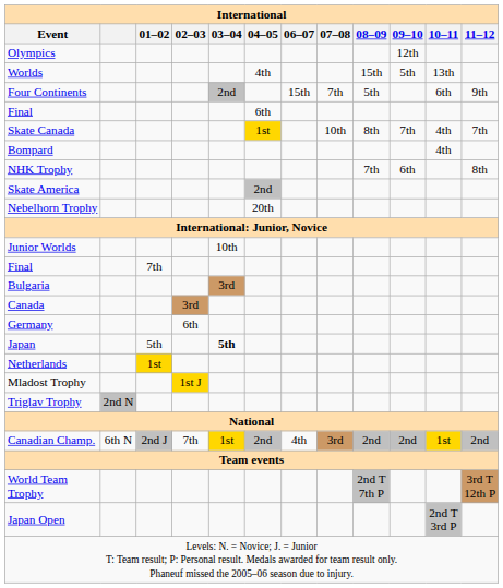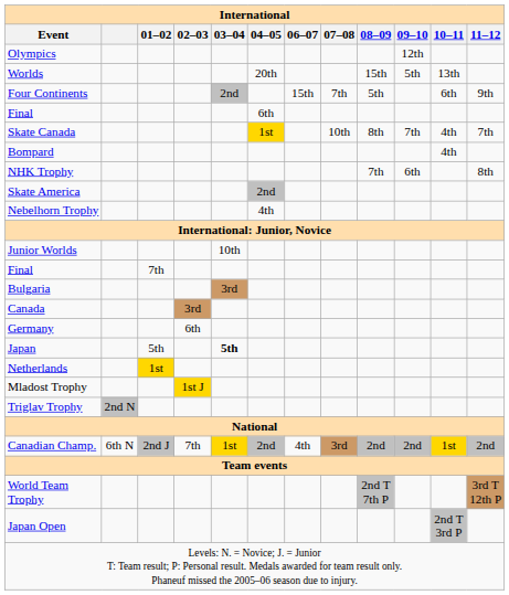 <table class="wikitable" style="text-align:center">
 <tr>
 <th style="background-color: #ffdead; " colspan=13 align=center>International</th>
 </tr>
 <tr>
 <th>Event</th>
 <th></th>
 <th>01–02</th>
 <th>02–03</th>
 <th>03–04</th>
 <th>04–05</th>
 <th>06–07</th>
 <th>07–08</th>
 <th><a href='#'>08–09</a></th>
 <th><a href='#'>09–10</a></th>
 <th><a href='#'>10–11</a></th>
 <th><a href='#'>11–12</a></th>
 </tr>
 <tr>
 <td align=left><a href='#'>Olympics</a></td>
 <td></td>
 <td></td>
 <td></td>
 <td></td>
 <td></td>
 <td></td>
 <td></td>
 <td></td>
 <td>12th</td>
 <td></td>
 <td></td>
 </tr>
 <tr>
 <td align=left><a href='#'>Worlds</a></td>
 <td></td>
 <td></td>
 <td></td>
 <td></td>
-<td>4th</td>
+<td>20th</td>
 <td></td>
 <td></td>
 <td>15th</td>
 <td>5th</td>
 <td>13th</td>
 <td></td>
 </tr>
 <tr>
 <td align=left><a href='#'>Four Continents</a></td>
 <td></td>
 <td></td>
 <td></td>
 <td bgcolor=silver>2nd</td>
 <td></td>
 <td>15th</td>
 <td>7th</td>
 <td>5th</td>
 <td></td>
 <td>6th</td>
 <td>9th</td>
 </tr>
 <tr>
 <td align=left> <a href='#'>Final</a></td>
 <td></td>
 <td></td>
 <td></td>
 <td></td>
 <td>6th</td>
 <td></td>
 <td></td>
 <td></td>
 <td></td>
 <td></td>
 <td></td>
 </tr>
 <tr>
 <td align=left> <a href='#'>Skate Canada</a></td>
 <td></td>
 <td></td>
 <td></td>
 <td></td>
 <td bgcolor=gold>1st</td>
 <td></td>
 <td>10th</td>
 <td>8th</td>
 <td>7th</td>
 <td>4th</td>
 <td>7th</td>
 </tr>
 <tr>
 <td align=left> <a href='#'>Bompard</a></td>
 <td></td>
 <td></td>
 <td></td>
 <td></td>
 <td></td>
 <td></td>
 <td></td>
 <td></td>
 <td></td>
 <td>4th</td>
 <td></td>
 </tr>
 <tr>
 <td align=left> <a href='#'>NHK Trophy</a></td>
 <td></td>
 <td></td>
 <td></td>
 <td></td>
 <td></td>
 <td></td>
 <td></td>
 <td>7th</td>
 <td>6th</td>
 <td></td>
 <td>8th</td>
 </tr>
 <tr>
 <td align=left> <a href='#'>Skate America</a></td>
 <td></td>
 <td></td>
 <td></td>
 <td></td>
 <td bgcolor=silver>2nd</td>
 <td></td>
 <td></td>
 <td></td>
 <td></td>
 <td></td>
 <td></td>
 </tr>
 <tr>
 <td align=left><a href='#'>Nebelhorn Trophy</a></td>
 <td></td>
 <td></td>
 <td></td>
 <td></td>
-<td>20th</td>
+<td>4th</td>
 <td></td>
 <td></td>
 <td></td>
 <td></td>
 <td></td>
 <td></td>
 </tr>
 <tr>
 <th style="background-color: #ffdead; " colspan=13 align=center>International: Junior, Novice</th>
 </tr>
 <tr>
 <td align=left><a href='#'>Junior Worlds</a></td>
 <td></td>
 <td></td>
 <td></td>
 <td>10th</td>
 <td></td>
 <td></td>
 <td></td>
 <td></td>
 <td></td>
 <td></td>
 <td></td>
 </tr>
 <tr>
 <td align=left> <a href='#'>Final</a></td>
 <td></td>
 <td>7th</td>
 <td></td>
 <td></td>
 <td></td>
 <td></td>
 <td></td>
 <td></td>
 <td></td>
 <td></td>
 <td></td>
 </tr>
 <tr>
 <td align=left> <a href='#'>Bulgaria</a></td>
 <td></td>
 <td></td>
 <td></td>
 <td bgcolor=cc9966>3rd</td>
 <td></td>
 <td></td>
 <td></td>
 <td></td>
 <td></td>
 <td></td>
 <td></td>
 </tr>
 <tr>
 <td align=left> <a href='#'>Canada</a></td>
 <td></td>
 <td></td>
 <td bgcolor=cc9966>3rd</td>
 <td></td>
 <td></td>
 <td></td>
 <td></td>
 <td></td>
 <td></td>
 <td></td>
 <td></td>
 </tr>
 <tr>
 <td align=left> <a href='#'>Germany</a></td>
 <td></td>
 <td></td>
 <td>6th</td>
 <td></td>
 <td></td>
 <td></td>
 <td></td>
 <td></td>
 <td></td>
 <td></td>
 <td></td>
 </tr>
 <tr>
 <td align=left> <a href='#'>Japan</a></td>
 <td></td>
 <td>5th</td>
 <td></td>
 <td><strong>5th</strong></td>
 <td></td>
 <td></td>
 <td></td>
 <td></td>
 <td></td>
 <td></td>
 <td></td>
 </tr>
 <tr>
 <td align=left> <a href='#'>Netherlands</a></td>
 <td></td>
 <td bgcolor=gold>1st</td>
 <td></td>
 <td></td>
 <td></td>
 <td></td>
 <td></td>
 <td></td>
 <td></td>
 <td></td>
 <td></td>
 </tr>
 <tr>
 <td align=left>Mladost Trophy</td>
 <td></td>
 <td></td>
 <td bgcolor=gold>1st J</td>
 <td></td>
 <td></td>
 <td></td>
 <td></td>
 <td></td>
 <td></td>
 <td></td>
 <td></td>
 </tr>
 <tr>
 <td align=left><a href='#'>Triglav Trophy</a></td>
 <td bgcolor=silver>2nd N</td>
 <td></td>
 <td></td>
 <td></td>
 <td></td>
 <td></td>
 <td></td>
 <td></td>
 <td></td>
 <td></td>
 <td></td>
 </tr>
 <tr>
 <th style="background-color: #ffdead; " colspan=13 align=center>National</th>
 </tr>
 <tr>
 <td align=left><a href='#'>Canadian Champ.</a></td>
 <td>6th N</td>
 <td bgcolor=silver>2nd J</td>
 <td>7th</td>
 <td bgcolor=gold>1st</td>
 <td bgcolor=silver>2nd</td>
 <td>4th</td>
 <td bgcolor=cc9966>3rd</td>
 <td bgcolor=silver>2nd</td>
 <td bgcolor=silver>2nd</td>
 <td bgcolor=gold>1st</td>
 <td bgcolor=silver>2nd</td>
 </tr>
 <tr>
 <th style="background-color: #ffdead; " colspan=13 align=center>Team events</th>
 </tr>
 <tr>
 <td align=left><a href='#'>World Team<br>Trophy</a></td>
 <td></td>
 <td></td>
 <td></td>
 <td></td>
 <td></td>
 <td></td>
 <td></td>
 <td bgcolor=silver>2nd T <br>7th P</td>
 <td></td>
 <td></td>
 <td bgcolor=cc9966>3rd T <br>12th P</td>
 </tr>
 <tr>
 <td align=left><a href='#'>Japan Open</a></td>
 <td></td>
 <td></td>
 <td></td>
 <td></td>
 <td></td>
 <td></td>
 <td></td>
 <td></td>
 <td></td>
 <td bgcolor=silver>2nd T <br>3rd P</td>
 <td></td>
 </tr>
 <tr>
 <td colspan=13 align=center><small> Levels: N. = Novice; J. = Junior <br> T: Team result; P: Personal result. Medals awarded for team result only. <br> Phaneuf missed the 2005–06 season due to injury. </small></td>
 </tr>
 </table>
